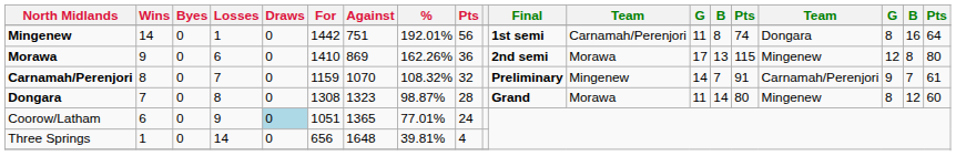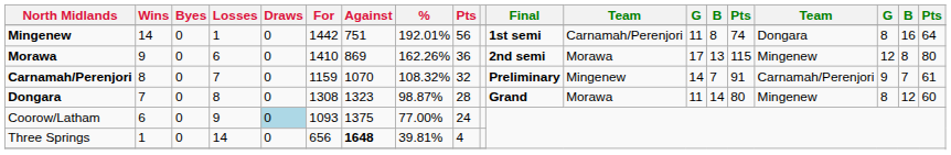 <table style="font-size: 85%; text-align: left;" class="wikitable">
 <tr>
 <th style="color:crimson">North Midlands</th>
 <th style="color:crimson">Wins</th>
 <th style="color:crimson">Byes</th>
 <th style="color:crimson">Losses</th>
 <th style="color:crimson">Draws</th>
 <th style="color:crimson">For</th>
 <th style="color:crimson">Against</th>
 <th style="color:crimson">%</th>
 <th style="color:crimson">Pts</th>
 <th></th>
 <th style="color:green">Final</th>
 <th style="color:green">Team</th>
 <th style="color:green">G</th>
 <th style="color:green">B</th>
 <th style="color:green">Pts</th>
 <th style="color:green">Team</th>
 <th style="color:green">G</th>
 <th style="color:green">B</th>
 <th style="color:green">Pts</th>
 </tr>
 <tr>
 </tr>
 <tr>
 </tr>
 <tr>
 <td><strong>	Mingenew	</strong></td>
 <td>14</td>
 <td>0</td>
 <td>1</td>
 <td>0</td>
 <td>1442</td>
 <td>751</td>
 <td>192.01%</td>
 <td>56</td>
 <td></td>
 <td><strong>1st semi</strong></td>
 <td>Carnamah/Perenjori</td>
 <td>11</td>
 <td>8</td>
 <td>74</td>
 <td>Dongara</td>
 <td>8</td>
 <td>16</td>
 <td>64</td>
 </tr>
 <tr>
 <td><strong>	Morawa	</strong></td>
 <td>9</td>
 <td>0</td>
 <td>6</td>
 <td>0</td>
 <td>1410</td>
 <td>869</td>
 <td>162.26%</td>
 <td>36</td>
 <td></td>
 <td><strong>2nd semi</strong></td>
 <td>Morawa</td>
 <td>17</td>
 <td>13</td>
 <td>115</td>
 <td>Mingenew</td>
 <td>12</td>
 <td>8</td>
 <td>80</td>
 </tr>
 <tr>
 <td><strong>	Carnamah/Perenjori	</strong></td>
 <td>8</td>
 <td>0</td>
 <td>7</td>
 <td>0</td>
 <td>1159</td>
 <td>1070</td>
 <td>108.32%</td>
 <td>32</td>
 <td></td>
 <td><strong>Preliminary</strong></td>
 <td>Mingenew</td>
 <td>14</td>
 <td>7</td>
 <td>91</td>
 <td>Carnamah/Perenjori</td>
 <td>9</td>
 <td>7</td>
 <td>61</td>
 </tr>
 <tr>
 <td><strong>	Dongara	</strong></td>
 <td>7</td>
 <td>0</td>
 <td>8</td>
 <td>0</td>
 <td>1308</td>
 <td>1323</td>
 <td>98.87%</td>
 <td>28</td>
 <td></td>
 <td><strong>Grand</strong></td>
 <td>Morawa</td>
 <td>11</td>
 <td>14</td>
 <td>80</td>
 <td>Mingenew</td>
 <td>8</td>
 <td>12</td>
 <td>60</td>
 </tr>
 <tr>
 <td>Coorow/Latham</td>
 <td>6</td>
 <td>0</td>
 <td>9</td>
 <td style="background: lightblue;">0</td>
-<td>1051</td>
-<td>1365</td>
-<td>77.01%</td>
+<td>1093</td>
+<td>1375</td>
+<td>77.00%</td>
 <td>24</td>
 <td></td>
 </tr>
 <tr>
 <td>Three Springs</td>
 <td>1</td>
 <td>0</td>
 <td>14</td>
 <td>0</td>
 <td>656</td>
-<td>1648</td>
+<td><strong>1648</strong></td>
 <td>39.81%</td>
 <td>4</td>
 <td></td>
 </tr>
 <tr>
 </tr>
 </table>
